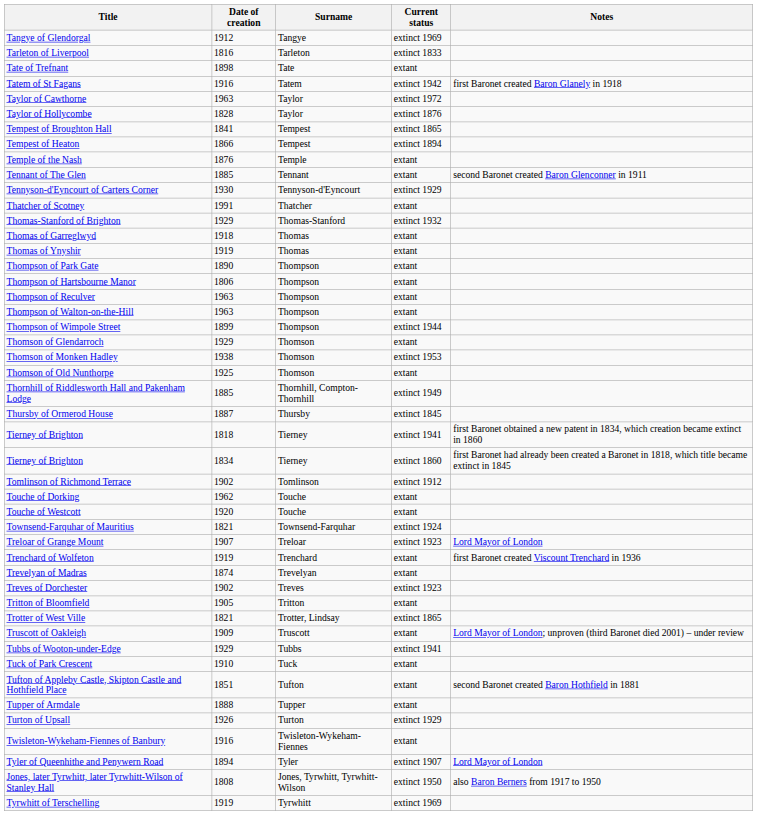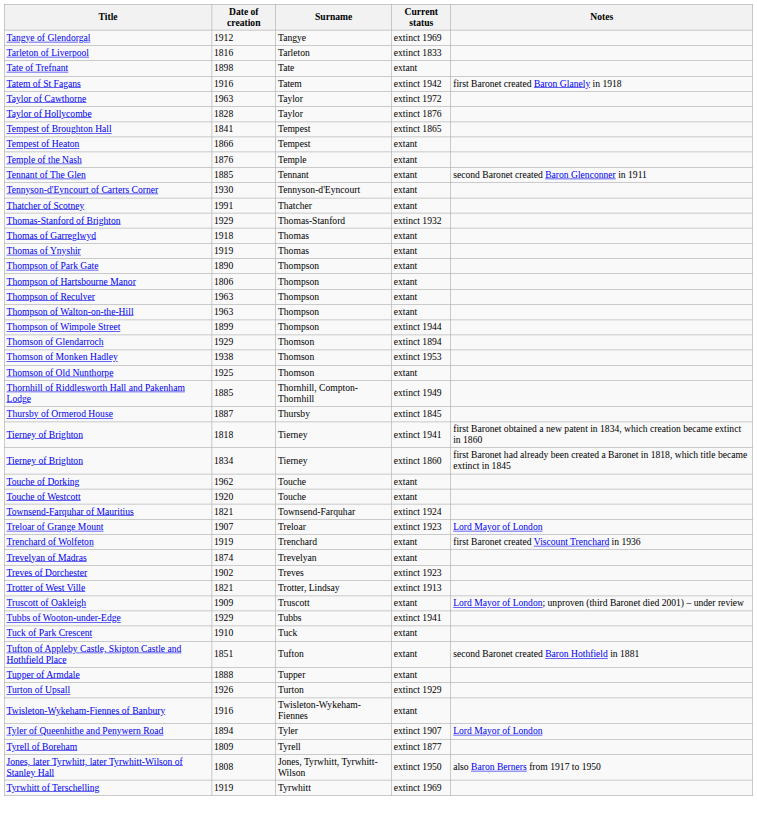 <table class="wikitable">
 <tr>
 <th>Title</th>
 <th>Date of creation</th>
 <th>Surname</th>
 <th>Current status</th>
 <th>Notes</th>
 </tr>
 <tr>
 <td><a href='#'>Tangye of Glendorgal</a></td>
 <td>1912</td>
 <td>Tangye</td>
 <td>extinct 1969</td>
 <td></td>
 </tr>
 <tr>
 <td><a href='#'>Tarleton of Liverpool</a></td>
 <td>1816</td>
 <td>Tarleton</td>
 <td>extinct 1833</td>
 <td></td>
 </tr>
 <tr>
 <td><a href='#'>Tate of Trefnant</a></td>
 <td>1898</td>
 <td>Tate</td>
 <td>extant</td>
 <td></td>
 </tr>
 <tr>
 <td><a href='#'>Tatem of St Fagans</a></td>
 <td>1916</td>
 <td>Tatem</td>
 <td>extinct 1942</td>
 <td>first Baronet created <a href='#'>Baron Glanely</a> in 1918</td>
 </tr>
 <tr>
 <td><a href='#'>Taylor of Cawthorne</a></td>
 <td>1963</td>
 <td>Taylor</td>
 <td>extinct 1972</td>
 <td></td>
 </tr>
 <tr>
 <td><a href='#'>Taylor of Hollycombe</a></td>
 <td>1828</td>
 <td>Taylor</td>
 <td>extinct 1876</td>
 <td></td>
 </tr>
 <tr>
 <td><a href='#'>Tempest of Broughton Hall</a></td>
 <td>1841</td>
 <td>Tempest</td>
 <td>extinct 1865</td>
 <td></td>
 </tr>
 <tr>
 <td><a href='#'>Tempest of Heaton</a></td>
 <td>1866</td>
 <td>Tempest</td>
-<td>extinct 1894</td>
+<td>extant</td>
 <td></td>
 </tr>
 <tr>
 <td><a href='#'>Temple of the Nash</a></td>
 <td>1876</td>
 <td>Temple</td>
 <td>extant</td>
 <td></td>
 </tr>
 <tr>
 <td><a href='#'>Tennant of The Glen</a></td>
 <td>1885</td>
 <td>Tennant</td>
 <td>extant</td>
 <td>second Baronet created <a href='#'>Baron Glenconner</a> in 1911</td>
 </tr>
 <tr>
 <td><a href='#'>Tennyson-d'Eyncourt of Carters Corner</a></td>
 <td>1930</td>
 <td>Tennyson-d'Eyncourt</td>
-<td>extinct 1929</td>
+<td>extant</td>
 <td></td>
 </tr>
 <tr>
 <td><a href='#'>Thatcher of Scotney</a></td>
 <td>1991</td>
 <td>Thatcher</td>
 <td>extant</td>
 <td> </td>
 </tr>
 <tr>
 <td><a href='#'>Thomas-Stanford of Brighton</a></td>
 <td>1929</td>
 <td>Thomas-Stanford</td>
 <td>extinct 1932</td>
 <td></td>
 </tr>
 <tr>
 <td><a href='#'>Thomas of Garreglwyd</a></td>
 <td>1918</td>
 <td>Thomas</td>
 <td>extant</td>
 <td></td>
 </tr>
 <tr>
 <td><a href='#'>Thomas of Ynyshir</a></td>
 <td>1919</td>
 <td>Thomas</td>
 <td>extant</td>
 <td></td>
 </tr>
 <tr>
 <td><a href='#'>Thompson of Park Gate</a></td>
 <td>1890</td>
 <td>Thompson</td>
 <td>extant</td>
 <td></td>
 </tr>
 <tr>
 <td><a href='#'>Thompson of Hartsbourne Manor</a></td>
 <td>1806</td>
 <td>Thompson</td>
 <td>extant</td>
 <td></td>
 </tr>
 <tr>
 <td><a href='#'>Thompson of Reculver</a></td>
 <td>1963</td>
 <td>Thompson</td>
 <td>extant</td>
 <td></td>
 </tr>
 <tr>
 <td><a href='#'>Thompson of Walton-on-the-Hill</a></td>
 <td>1963</td>
 <td>Thompson</td>
 <td>extant</td>
 <td></td>
 </tr>
 <tr>
 <td><a href='#'>Thompson of Wimpole Street</a></td>
 <td>1899</td>
 <td>Thompson</td>
 <td>extinct 1944</td>
 <td></td>
 </tr>
 <tr>
 <td><a href='#'>Thomson of Glendarroch</a></td>
 <td>1929</td>
 <td>Thomson</td>
-<td>extant</td>
+<td>extinct 1894</td>
 <td></td>
 </tr>
 <tr>
 <td><a href='#'>Thomson of Monken Hadley</a></td>
 <td>1938</td>
 <td>Thomson</td>
 <td>extinct 1953</td>
 <td></td>
 </tr>
 <tr>
 <td><a href='#'>Thomson of Old Nunthorpe</a></td>
 <td>1925</td>
 <td>Thomson</td>
 <td>extant</td>
 <td></td>
 </tr>
 <tr>
 <td><a href='#'>Thornhill of Riddlesworth Hall and Pakenham Lodge</a></td>
 <td>1885</td>
 <td>Thornhill, Compton-Thornhill</td>
 <td>extinct 1949</td>
 <td> </td>
 </tr>
 <tr>
 <td><a href='#'>Thursby of Ormerod House</a></td>
 <td>1887</td>
 <td>Thursby</td>
 <td>extinct 1845</td>
 <td></td>
 </tr>
 <tr>
 <td><a href='#'>Tierney of Brighton</a></td>
 <td>1818</td>
 <td>Tierney</td>
 <td>extinct 1941</td>
 <td>first Baronet obtained a new patent in 1834, which creation became extinct in 1860</td>
 </tr>
 <tr>
 <td><a href='#'>Tierney of Brighton</a></td>
 <td>1834</td>
 <td>Tierney</td>
 <td>extinct 1860</td>
 <td>first Baronet had already been created a Baronet in 1818, which title became extinct in 1845</td>
-</tr>
-<tr>
-<td><a href='#'>Tomlinson of Richmond Terrace</a></td>
-<td>1902</td>
-<td>Tomlinson</td>
-<td>extinct 1912</td>
-<td></td>
 </tr>
 <tr>
 <td><a href='#'>Touche of Dorking</a></td>
 <td>1962</td>
 <td>Touche</td>
 <td>extant</td>
 <td></td>
 </tr>
 <tr>
 <td><a href='#'>Touche of Westcott</a></td>
 <td>1920</td>
 <td>Touche</td>
 <td>extant</td>
 <td></td>
 </tr>
 <tr>
 <td><a href='#'>Townsend-Farquhar of Mauritius</a></td>
 <td>1821</td>
 <td>Townsend-Farquhar</td>
 <td>extinct 1924</td>
 <td></td>
 </tr>
 <tr>
 <td><a href='#'>Treloar of Grange Mount</a></td>
 <td>1907</td>
 <td>Treloar</td>
 <td>extinct 1923</td>
 <td><a href='#'>Lord Mayor of London</a></td>
 </tr>
 <tr>
 <td><a href='#'>Trenchard of Wolfeton</a></td>
 <td>1919</td>
 <td>Trenchard</td>
 <td>extant</td>
 <td>first Baronet created <a href='#'>Viscount Trenchard</a> in 1936</td>
 </tr>
 <tr>
 <td><a href='#'>Trevelyan of Madras</a></td>
 <td>1874</td>
 <td>Trevelyan</td>
 <td>extant</td>
 <td></td>
 </tr>
 <tr>
 <td><a href='#'>Treves of Dorchester</a></td>
 <td>1902</td>
 <td>Treves</td>
 <td>extinct 1923</td>
 <td></td>
 </tr>
 <tr>
-<td><a href='#'>Tritton of Bloomfield</a></td>
-<td>1905</td>
-<td>Tritton</td>
-<td>extant</td>
-<td></td>
-</tr>
-<tr>
 <td><a href='#'>Trotter of West Ville</a></td>
 <td>1821</td>
 <td>Trotter, Lindsay</td>
-<td>extinct 1865</td>
+<td>extinct 1913</td>
 </tr>
 <tr>
 <td><a href='#'>Truscott of Oakleigh</a></td>
 <td>1909</td>
 <td>Truscott</td>
 <td>extant</td>
 <td><a href='#'>Lord Mayor of London</a>; unproven (third Baronet died 2001) – under review</td>
 </tr>
 <tr>
 <td><a href='#'>Tubbs of Wooton-under-Edge</a></td>
 <td>1929</td>
 <td>Tubbs</td>
 <td>extinct 1941</td>
 <td></td>
 </tr>
 <tr>
 <td><a href='#'>Tuck of Park Crescent</a></td>
 <td>1910</td>
 <td>Tuck</td>
 <td>extant</td>
 <td></td>
 </tr>
 <tr>
 <td><a href='#'>Tufton of Appleby Castle, Skipton Castle and Hothfield Place</a></td>
 <td>1851</td>
 <td>Tufton</td>
 <td>extant</td>
 <td>second Baronet created <a href='#'>Baron Hothfield</a> in 1881</td>
 </tr>
 <tr>
 <td><a href='#'>Tupper of Armdale</a></td>
 <td>1888</td>
 <td>Tupper</td>
 <td>extant</td>
 <td></td>
 </tr>
 <tr>
 <td><a href='#'>Turton of Upsall</a></td>
 <td>1926</td>
 <td>Turton</td>
 <td>extinct 1929</td>
 <td></td>
 </tr>
 <tr>
 <td><a href='#'>Twisleton-Wykeham-Fiennes of Banbury</a></td>
 <td>1916</td>
 <td>Twisleton-Wykeham-Fiennes</td>
 <td>extant</td>
 <td> </td>
 </tr>
 <tr>
 <td><a href='#'>Tyler of Queenhithe and Penywern Road</a></td>
 <td>1894</td>
 <td>Tyler</td>
 <td>extinct 1907</td>
 <td><a href='#'>Lord Mayor of London</a></td>
 </tr>
 <tr>
+<td><a href='#'>Tyrell of Boreham</a></td>
+<td>1809</td>
+<td>Tyrell</td>
+<td>extinct 1877</td>
+<td></td>
+</tr>
+<tr>
 <td><a href='#'>Jones, later Tyrwhitt, later Tyrwhitt-Wilson of Stanley Hall</a></td>
 <td>1808</td>
 <td>Jones, Tyrwhitt, Tyrwhitt-Wilson</td>
 <td>extinct 1950</td>
 <td>also <a href='#'>Baron Berners</a> from 1917 to 1950</td>
 </tr>
 <tr>
 <td><a href='#'>Tyrwhitt of Terschelling</a></td>
 <td>1919</td>
 <td>Tyrwhitt</td>
 <td>extinct 1969</td>
 <td></td>
 </tr>
 </table>
